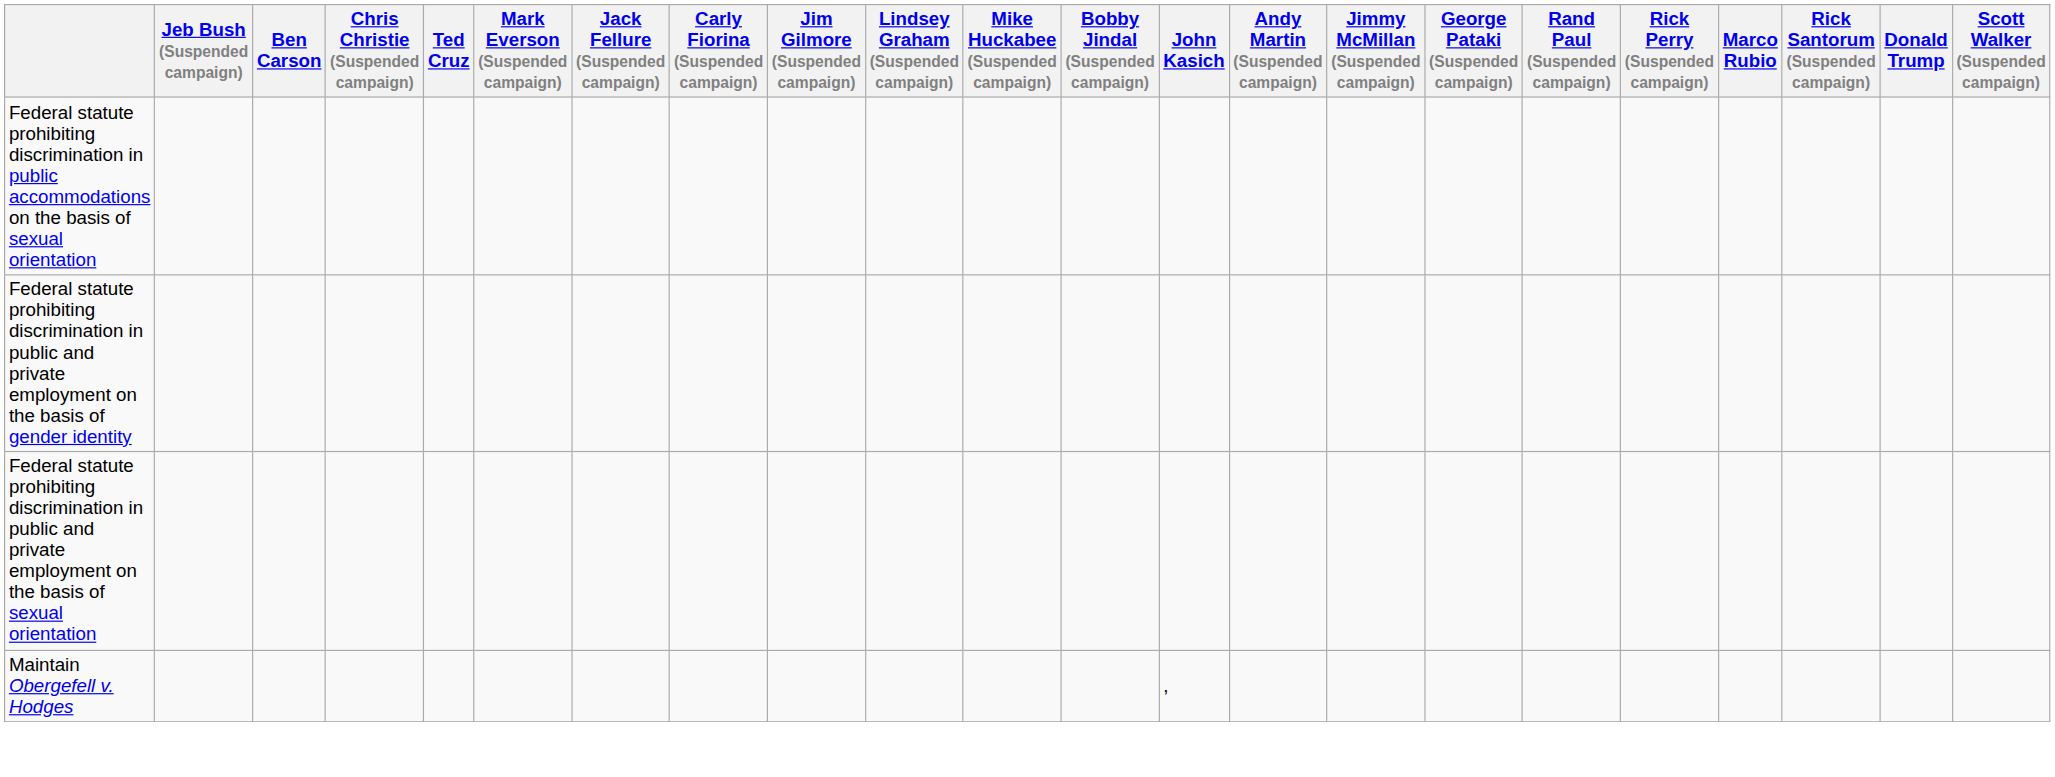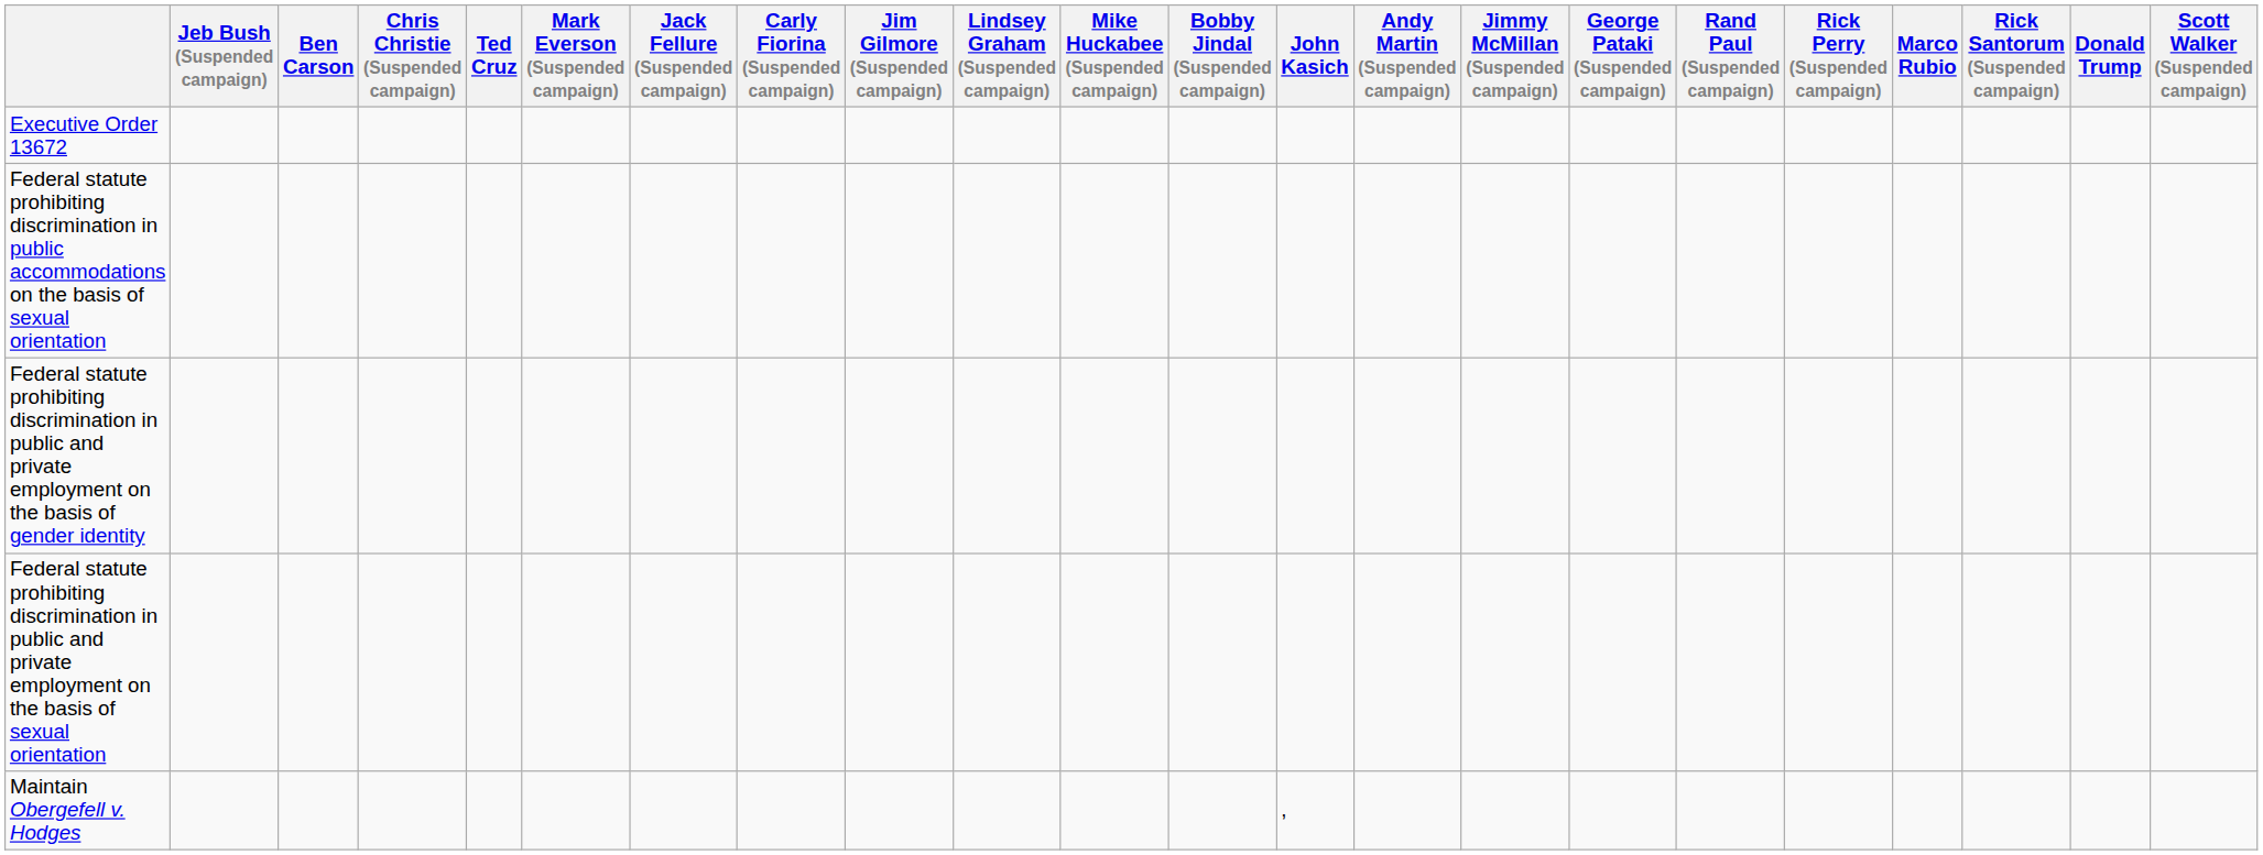 <table style="width:70%;" class="wikitable sortable">
 <tr>
 <th></th>
 <th style="color:gray;"><a href='#'>Jeb Bush</a> <small>(Suspended campaign)</small></th>
 <th><a href='#'>Ben Carson</a></th>
 <th style="color:gray;"><a href='#'>Chris Christie</a> <small>(Suspended campaign)</small></th>
 <th><a href='#'>Ted Cruz</a></th>
 <th style="color:gray;"><a href='#'>Mark Everson</a> <small>(Suspended campaign)</small></th>
 <th style="color:gray;"><a href='#'>Jack Fellure</a> <small>(Suspended campaign)</small></th>
 <th style="color:gray;"><a href='#'>Carly Fiorina</a> <small>(Suspended campaign)</small></th>
 <th style="color:gray;"><a href='#'>Jim Gilmore</a> <small>(Suspended campaign)</small></th>
 <th style="color:gray;"><a href='#'>Lindsey Graham</a> <small>(Suspended campaign)</small></th>
 <th style="color:gray;"><a href='#'>Mike Huckabee</a> <small>(Suspended campaign)</small></th>
 <th style="color:gray;"><a href='#'>Bobby Jindal</a> <small>(Suspended campaign)</small></th>
 <th><a href='#'>John Kasich</a></th>
 <th style="color:gray;"><a href='#'>Andy Martin</a> <small>(Suspended campaign)</small></th>
 <th style="color:gray;"><a href='#'>Jimmy McMillan</a> <small>(Suspended campaign)</small></th>
 <th style="color:gray;"><a href='#'>George Pataki</a> <small>(Suspended campaign)</small></th>
 <th style="color:gray;"><a href='#'>Rand Paul</a> <small>(Suspended campaign)</small></th>
 <th style="color:gray;"><a href='#'>Rick Perry</a> <small>(Suspended campaign)</small></th>
 <th><a href='#'>Marco Rubio</a></th>
 <th style="color:gray;"><a href='#'>Rick Santorum</a> <small>(Suspended campaign)</small></th>
 <th><a href='#'>Donald Trump</a></th>
 <th style="color:gray;"><a href='#'>Scott Walker</a> <small>(Suspended campaign)</small></th>
+</tr>
+<tr>
+<td><a href='#'>Executive Order 13672</a></td>
+<td></td>
+<td></td>
+<td></td>
+<td></td>
+<td></td>
+<td></td>
+<td></td>
+<td></td>
+<td></td>
+<td></td>
+<td></td>
+<td></td>
+<td></td>
+<td></td>
+<td></td>
+<td></td>
+<td></td>
+<td></td>
+<td></td>
+<td></td>
+<td></td>
 </tr>
 <tr>
 <td>Federal statute prohibiting discrimination in <a href='#'>public accommodations</a> on the basis of <a href='#'>sexual orientation</a></td>
 <td></td>
 <td></td>
 <td></td>
 <td></td>
 <td></td>
 <td></td>
 <td></td>
 <td></td>
 <td></td>
 <td></td>
 <td></td>
 <td></td>
 <td></td>
 <td></td>
 <td></td>
 <td></td>
 <td></td>
 <td></td>
 <td></td>
 <td></td>
 <td></td>
 </tr>
 <tr>
 <td>Federal statute prohibiting discrimination in public and private employment on the basis of <a href='#'>gender identity</a></td>
 <td></td>
 <td></td>
 <td></td>
 <td></td>
 <td></td>
 <td></td>
 <td></td>
 <td></td>
 <td></td>
 <td></td>
 <td></td>
 <td></td>
 <td></td>
 <td></td>
 <td></td>
 <td></td>
 <td></td>
 <td></td>
 <td></td>
 <td></td>
 <td></td>
 </tr>
 <tr>
 <td>Federal statute prohibiting discrimination in public and private employment on the basis of <a href='#'>sexual orientation</a></td>
 <td></td>
 <td></td>
 <td></td>
 <td></td>
 <td></td>
 <td></td>
 <td></td>
 <td></td>
 <td></td>
 <td></td>
 <td></td>
 <td></td>
 <td></td>
 <td></td>
 <td></td>
 <td></td>
 <td></td>
 <td></td>
 <td></td>
 <td></td>
 <td></td>
 </tr>
 <tr>
 <td>Maintain <em><a href='#'>Obergefell v. Hodges</a></em></td>
 <td></td>
 <td></td>
 <td></td>
 <td></td>
 <td></td>
 <td></td>
 <td></td>
 <td></td>
 <td></td>
 <td></td>
 <td></td>
 <td>,</td>
 <td></td>
 <td></td>
 <td></td>
 <td></td>
 <td></td>
 <td></td>
 <td></td>
 <td></td>
 <td></td>
 </tr>
 </table>
